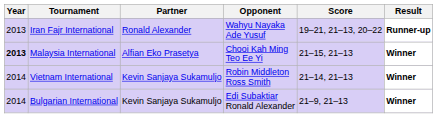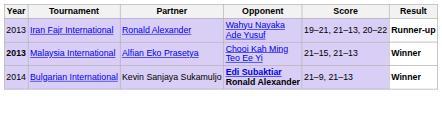 <table class="sortable wikitable" style="font-size: 90%;">
 <tr>
 <th>Year</th>
 <th>Tournament</th>
 <th>Partner</th>
 <th>Opponent</th>
 <th>Score</th>
 <th>Result</th>
 </tr>
 <tr style="background:#D8CEF6">
 <td align="center">2013</td>
 <td align="left"><a href='#'>Iran Fajr International</a></td>
 <td align="left"> <a href='#'>Ronald Alexander</a></td>
 <td align="left"> <a href='#'>Wahyu Nayaka</a><br> <a href='#'>Ade Yusuf</a></td>
 <td align="left">19–21, 21–13, 20–22</td>
 <td style="text-align:left; background:white"> <strong>Runner-up</strong></td>
 </tr>
 <tr style="background:#D8CEF6">
 <td align="center"><strong>2013</strong></td>
 <td align="left"><a href='#'>Malaysia International</a></td>
 <td align="left"> <a href='#'>Alfian Eko Prasetya</a></td>
 <td align="left"> <a href='#'>Chooi Kah Ming</a><br> <a href='#'>Teo Ee Yi</a></td>
 <td align="left">21–15, 21–13</td>
 <td style="text-align:left; background:white"> <strong>Winner</strong></td>
 </tr>
 <tr style="background:#D8CEF6">
 <td align="center">2014</td>
-<td align="left"><a href='#'>Vietnam International</a></td>
-<td align="left"> <a href='#'>Kevin Sanjaya Sukamuljo</a></td>
-<td align="left"> <a href='#'>Robin Middleton</a><br> <a href='#'>Ross Smith</a></td>
-<td align="left">21–14, 21–13</td>
-<td style="text-align:left; background:white"> <strong>Winner</strong></td>
-</tr>
-<tr style="background:#D8CEF6">
-<td align="center">2014</td>
 <td align="left"><a href='#'>Bulgarian International</a></td>
 <td align="left"> Kevin Sanjaya Sukamuljo</td>
-<td align="left"> <a href='#'>Edi Subaktiar</a><br> Ronald Alexander</td>
+<td align="left"><strong> <a href='#'>Edi Subaktiar</a><br> Ronald Alexander</strong></td>
 <td align="left">21–9, 21–13</td>
 <td style="text-align:left; background:white"> <strong>Winner</strong></td>
 </tr>
 </table>
